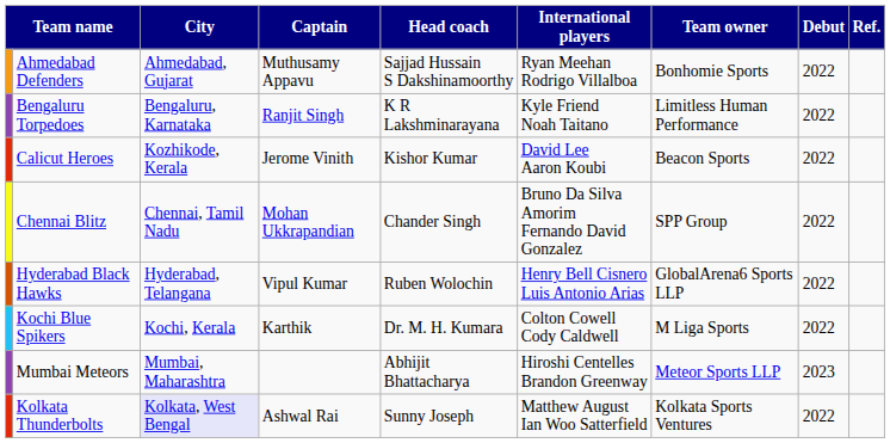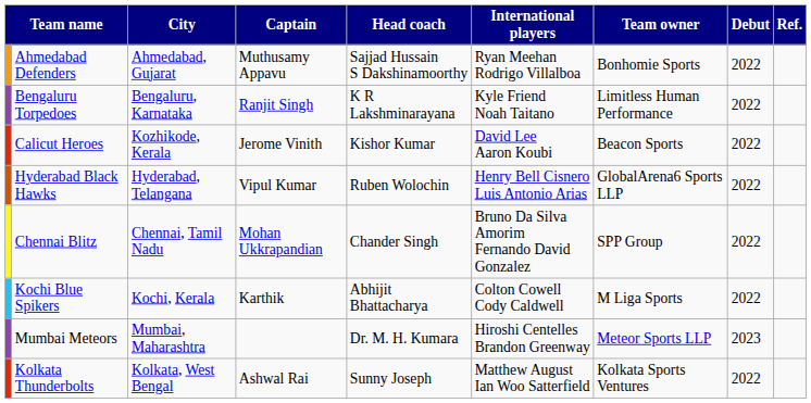 <table class="wikitable">
 <tr>
 <th colspan=2 style="background:#000080;color:#fff">Team name</th>
 <th style="background:#000080;color:#fff">City</th>
 <th style="background:#000080;color:#fff">Captain</th>
 <th style="background:#000080;color:#fff">Head coach</th>
 <th style="background:#000080;color:#fff">International players</th>
 <th style="background:#000080;color:#fff">Team owner</th>
 <th style="background:#000080;color:#fff">Debut</th>
 <th style="background:#000080;color:#fff">Ref.</th>
 </tr>
 <tr>
 <td style="background:#F39C12;"></td>
 <td><a href='#'>Ahmedabad Defenders</a></td>
 <td><a href='#'>Ahmedabad</a>, <a href='#'>Gujarat</a></td>
 <td> Muthusamy Appavu</td>
 <td> Sajjad Hussain<br> S Dakshinamoorthy</td>
 <td> Ryan Meehan<br> Rodrigo Villalboa</td>
 <td>Bonhomie Sports</td>
 <td>2022</td>
 <td></td>
 </tr>
 <tr>
 <td style="background:#8E44AD;"></td>
 <td><a href='#'>Bengaluru Torpedoes</a></td>
 <td><a href='#'>Bengaluru</a>, <a href='#'>Karnataka</a></td>
 <td> <a href='#'>Ranjit Singh</a></td>
 <td> K R Lakshminarayana</td>
 <td> Kyle Friend<br> Noah Taitano</td>
 <td>Limitless Human Performance</td>
 <td>2022</td>
 <td></td>
 </tr>
 <tr>
 <td style="background:#E3280A;"></td>
 <td><a href='#'>Calicut Heroes</a></td>
 <td><a href='#'>Kozhikode</a>, <a href='#'>Kerala</a></td>
 <td> Jerome Vinith</td>
 <td> Kishor Kumar</td>
 <td> <a href='#'>David Lee</a><br> Aaron Koubi</td>
 <td>Beacon Sports</td>
 <td>2022</td>
 <td></td>
 </tr>
 <tr>
+<td style="background:#D35400;"></td>
+<td><a href='#'>Hyderabad Black Hawks</a></td>
+<td><a href='#'>Hyderabad</a>, <a href='#'>Telangana</a></td>
+<td> Vipul Kumar</td>
+<td> Ruben Wolochin</td>
+<td> <a href='#'>Henry Bell Cisnero</a><br> <a href='#'>Luis Antonio Arias</a></td>
+<td>GlobalArena6 Sports LLP</td>
+<td>2022</td>
+<td></td>
+</tr>
+<tr>
 <td style="background:#FAFA19;"></td>
 <td><a href='#'>Chennai Blitz</a></td>
 <td><a href='#'>Chennai</a>, <a href='#'>Tamil Nadu</a></td>
 <td> <a href='#'>Mohan Ukkrapandian</a></td>
 <td> Chander Singh</td>
 <td> Bruno Da Silva Amorim<br> Fernando David Gonzalez</td>
 <td>SPP Group</td>
 <td>2022</td>
 <td></td>
 </tr>
 <tr>
-<td style="background:#D35400;"></td>
-<td><a href='#'>Hyderabad Black Hawks</a></td>
-<td><a href='#'>Hyderabad</a>, <a href='#'>Telangana</a></td>
-<td> Vipul Kumar</td>
-<td> Ruben Wolochin</td>
-<td> <a href='#'>Henry Bell Cisnero</a><br> <a href='#'>Luis Antonio Arias</a></td>
-<td>GlobalArena6 Sports LLP</td>
-<td>2022</td>
-<td></td>
-</tr>
-<tr>
 <td style="background:#1FC3F3;"></td>
 <td><a href='#'>Kochi Blue Spikers</a></td>
 <td><a href='#'>Kochi</a>, <a href='#'>Kerala</a></td>
 <td> Karthik</td>
-<td> Dr. M. H. Kumara</td>
+<td> Abhijit Bhattacharya</td>
 <td> Colton Cowell<br> Cody Caldwell</td>
 <td>M Liga Sports</td>
 <td>2022</td>
 <td></td>
 </tr>
 <tr>
 <td style="background:#8E44AC;"></td>
 <td>Mumbai Meteors</td>
 <td><a href='#'>Mumbai</a>, <a href='#'>Maharashtra</a></td>
 <td></td>
-<td> Abhijit Bhattacharya</td>
+<td> Dr. M. H. Kumara</td>
 <td> Hiroshi Centelles<br> Brandon Greenway</td>
 <td><a href='#'>Meteor Sports LLP</a></td>
 <td>2023</td>
 <td></td>
 </tr>
 <tr>
 <td style="background:#E3280A;"></td>
 <td><a href='#'>Kolkata Thunderbolts</a></td>
-<td style="background: lavender;"><a href='#'>Kolkata</a>, <a href='#'>West Bengal</a></td>
+<td><a href='#'>Kolkata</a>, <a href='#'>West Bengal</a></td>
 <td> Ashwal Rai</td>
 <td> Sunny Joseph</td>
 <td> Matthew August<br> Ian Woo Satterfield</td>
 <td>Kolkata Sports Ventures</td>
 <td>2022</td>
 <td></td>
 </tr>
 </table>
